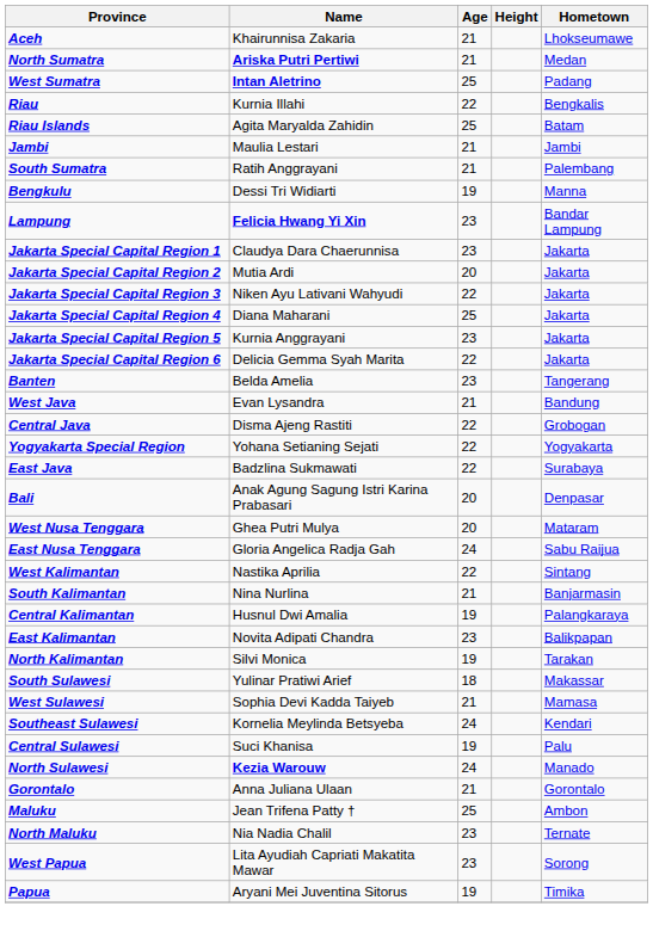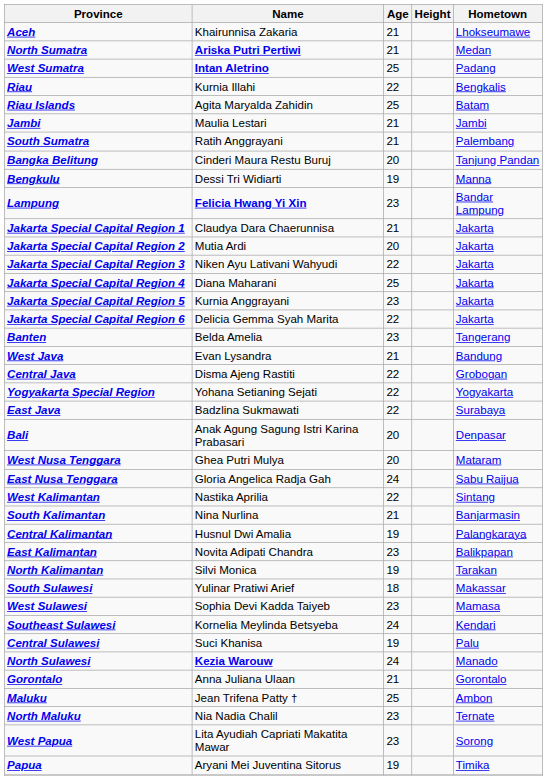 <table class="wikitable sortable" style="font-size:95%;">
 <tr>
 <th width="240">Province</th>
 <th width="245">Name</th>
 <th width="30">Age</th>
 <th>Height</th>
 <th width="110">Hometown</th>
 </tr>
 <tr>
 <td> <strong><em><a href='#'>Aceh</a></em></strong></td>
 <td>Khairunnisa Zakaria</td>
 <td>21</td>
 <td></td>
 <td><a href='#'>Lhokseumawe</a></td>
 </tr>
 <tr>
 <td> <strong><em><a href='#'>North Sumatra</a></em></strong></td>
 <td><strong><a href='#'>Ariska Putri Pertiwi</a></strong></td>
 <td>21</td>
 <td></td>
 <td><a href='#'>Medan</a></td>
 </tr>
 <tr>
 <td> <strong><em><a href='#'>West Sumatra</a></em></strong></td>
 <td><strong><a href='#'>Intan Aletrino</a></strong></td>
 <td>25</td>
 <td></td>
 <td><a href='#'>Padang</a></td>
 </tr>
 <tr>
 <td> <strong><em><a href='#'>Riau</a></em></strong></td>
 <td>Kurnia Illahi</td>
 <td>22</td>
 <td></td>
 <td><a href='#'>Bengkalis</a></td>
 </tr>
 <tr>
 <td> <strong><a href='#'><em>Riau Islands</em></a></strong></td>
 <td>Agita Maryalda Zahidin</td>
 <td>25</td>
 <td></td>
 <td><a href='#'>Batam</a></td>
 </tr>
 <tr>
 <td> <strong><em><a href='#'>Jambi</a></em></strong></td>
 <td>Maulia Lestari</td>
 <td>21</td>
 <td></td>
 <td><a href='#'>Jambi</a></td>
 </tr>
 <tr>
 <td> <strong><em><a href='#'>South Sumatra</a></em></strong></td>
 <td>Ratih Anggrayani</td>
 <td>21</td>
 <td></td>
 <td><a href='#'>Palembang</a></td>
 </tr>
 <tr>
+<td> <strong><a href='#'><em>Bangka Belitung</em></a></strong></td>
+<td>Cinderi Maura Restu Buruj</td>
+<td>20</td>
+<td></td>
+<td><a href='#'>Tanjung Pandan</a></td>
+</tr>
+<tr>
 <td> <strong><em><a href='#'>Bengkulu</a></em></strong></td>
 <td>Dessi Tri Widiarti</td>
 <td>19</td>
 <td></td>
 <td><a href='#'>Manna</a></td>
 </tr>
 <tr>
 <td> <strong><em><a href='#'>Lampung</a></em></strong></td>
 <td><strong><a href='#'>Felicia Hwang Yi Xin</a></strong></td>
 <td>23</td>
 <td></td>
 <td><a href='#'>Bandar Lampung</a></td>
 </tr>
 <tr>
 <td> <strong><a href='#'><em>Jakarta Special Capital Region 1</em></a></strong></td>
 <td>Claudya Dara Chaerunnisa</td>
-<td>23</td>
+<td>21</td>
 <td></td>
 <td><a href='#'>Jakarta</a></td>
 </tr>
 <tr>
 <td> <strong><a href='#'><em>Jakarta Special Capital Region 2</em></a></strong></td>
 <td>Mutia Ardi</td>
 <td>20</td>
 <td></td>
 <td><a href='#'>Jakarta</a></td>
 </tr>
 <tr>
 <td> <strong><a href='#'><em>Jakarta Special Capital Region 3</em></a></strong></td>
 <td>Niken Ayu Lativani Wahyudi</td>
 <td>22</td>
 <td></td>
 <td><a href='#'>Jakarta</a></td>
 </tr>
 <tr>
 <td> <strong><a href='#'><em>Jakarta Special Capital Region 4</em></a></strong></td>
 <td>Diana Maharani</td>
 <td>25</td>
 <td></td>
 <td><a href='#'>Jakarta</a></td>
 </tr>
 <tr>
 <td> <strong><a href='#'><em>Jakarta Special Capital Region 5</em></a></strong></td>
 <td>Kurnia Anggrayani</td>
 <td>23</td>
 <td></td>
 <td><a href='#'>Jakarta</a></td>
 </tr>
 <tr>
 <td> <strong><a href='#'><em>Jakarta Special Capital Region 6</em></a></strong></td>
 <td>Delicia Gemma Syah Marita</td>
 <td>22</td>
 <td></td>
 <td><a href='#'>Jakarta</a></td>
 </tr>
 <tr>
 <td> <strong><em><a href='#'>Banten</a></em></strong></td>
 <td>Belda Amelia</td>
 <td>23</td>
 <td></td>
 <td><a href='#'>Tangerang</a></td>
 </tr>
 <tr>
 <td> <strong><em><a href='#'>West Java</a></em></strong></td>
 <td>Evan Lysandra</td>
 <td>21</td>
 <td></td>
 <td><a href='#'>Bandung</a></td>
 </tr>
 <tr>
 <td> <strong><em><a href='#'>Central Java</a></em></strong></td>
 <td>Disma Ajeng Rastiti</td>
 <td>22</td>
 <td></td>
 <td><a href='#'>Grobogan</a></td>
 </tr>
 <tr>
 <td> <strong><em><a href='#'>Yogyakarta Special Region</a></em></strong></td>
 <td>Yohana Setianing Sejati</td>
 <td>22</td>
 <td></td>
 <td><a href='#'>Yogyakarta</a></td>
 </tr>
 <tr>
 <td> <strong><em><a href='#'>East Java</a></em></strong></td>
 <td>Badzlina Sukmawati</td>
 <td>22</td>
 <td></td>
 <td><a href='#'>Surabaya</a></td>
 </tr>
 <tr>
 <td> <strong><em><a href='#'>Bali</a></em></strong></td>
 <td>Anak Agung Sagung Istri Karina Prabasari</td>
 <td>20</td>
 <td></td>
 <td><a href='#'>Denpasar</a></td>
 </tr>
 <tr>
 <td>  <strong><em><a href='#'>West Nusa Tenggara</a></em></strong></td>
 <td>Ghea Putri Mulya</td>
 <td>20</td>
 <td></td>
 <td><a href='#'>Mataram</a></td>
 </tr>
 <tr>
 <td> <strong><em><a href='#'>East Nusa Tenggara</a></em></strong></td>
 <td>Gloria Angelica Radja Gah</td>
 <td>24</td>
 <td></td>
 <td><a href='#'>Sabu Raijua</a></td>
 </tr>
 <tr>
 <td>  <strong><em><a href='#'>West Kalimantan</a></em></strong></td>
 <td>Nastika Aprilia</td>
 <td>22</td>
 <td></td>
 <td><a href='#'>Sintang</a></td>
 </tr>
 <tr>
 <td> <strong><em><a href='#'>South Kalimantan</a></em></strong></td>
 <td>Nina Nurlina</td>
 <td>21</td>
 <td></td>
 <td><a href='#'>Banjarmasin</a></td>
 </tr>
 <tr>
 <td>  <strong><em><a href='#'>Central Kalimantan</a></em></strong></td>
 <td>Husnul Dwi Amalia</td>
 <td>19</td>
 <td></td>
 <td><a href='#'>Palangkaraya</a></td>
 </tr>
 <tr>
 <td>  <strong><em><a href='#'>East Kalimantan</a></em></strong></td>
 <td>Novita Adipati Chandra</td>
 <td>23</td>
 <td></td>
 <td><a href='#'>Balikpapan</a></td>
 </tr>
 <tr>
 <td> <strong><em><a href='#'>North Kalimantan</a></em></strong></td>
 <td>Silvi Monica</td>
 <td>19</td>
 <td></td>
 <td><a href='#'>Tarakan</a></td>
 </tr>
 <tr>
 <td> <strong><em><a href='#'>South Sulawesi</a></em></strong></td>
 <td>Yulinar Pratiwi Arief</td>
 <td>18</td>
 <td></td>
 <td><a href='#'>Makassar</a></td>
 </tr>
 <tr>
 <td> <strong><em><a href='#'>West Sulawesi</a></em></strong></td>
 <td>Sophia Devi Kadda Taiyeb</td>
-<td>21</td>
+<td>23</td>
 <td></td>
 <td><a href='#'>Mamasa</a></td>
 </tr>
 <tr>
 <td> <strong><em><a href='#'>Southeast Sulawesi</a></em></strong></td>
 <td>Kornelia Meylinda Betsyeba</td>
 <td>24</td>
 <td></td>
 <td><a href='#'>Kendari</a></td>
 </tr>
 <tr>
 <td> <strong><em><a href='#'>Central Sulawesi</a></em></strong></td>
 <td>Suci Khanisa</td>
 <td>19</td>
 <td></td>
 <td><a href='#'>Palu</a></td>
 </tr>
 <tr>
 <td> <strong><em><a href='#'>North Sulawesi</a></em></strong></td>
 <td><strong><a href='#'>Kezia Warouw</a></strong></td>
 <td>24</td>
 <td></td>
 <td><a href='#'>Manado</a></td>
 </tr>
 <tr>
 <td> <strong><em><a href='#'>Gorontalo</a></em></strong></td>
 <td>Anna Juliana Ulaan</td>
 <td>21</td>
 <td></td>
 <td><a href='#'>Gorontalo</a></td>
 </tr>
 <tr>
 <td> <strong><a href='#'><em>Maluku</em></a></strong></td>
 <td>Jean Trifena Patty †</td>
 <td>25</td>
 <td></td>
 <td><a href='#'>Ambon</a></td>
 </tr>
 <tr>
 <td> <strong><em><a href='#'>North Maluku</a></em></strong></td>
 <td>Nia Nadia Chalil</td>
 <td>23</td>
 <td></td>
 <td><a href='#'>Ternate</a></td>
 </tr>
 <tr>
 <td> <strong><a href='#'><em>West Papua</em></a></strong></td>
 <td>Lita Ayudiah Capriati Makatita Mawar</td>
 <td>23</td>
 <td></td>
 <td><a href='#'>Sorong</a></td>
 </tr>
 <tr>
 <td> <strong><a href='#'><em>Papua</em></a></strong></td>
 <td>Aryani Mei Juventina Sitorus</td>
 <td>19</td>
 <td></td>
 <td><a href='#'>Timika</a></td>
 </tr>
 <tr>
 </tr>
 </table>
